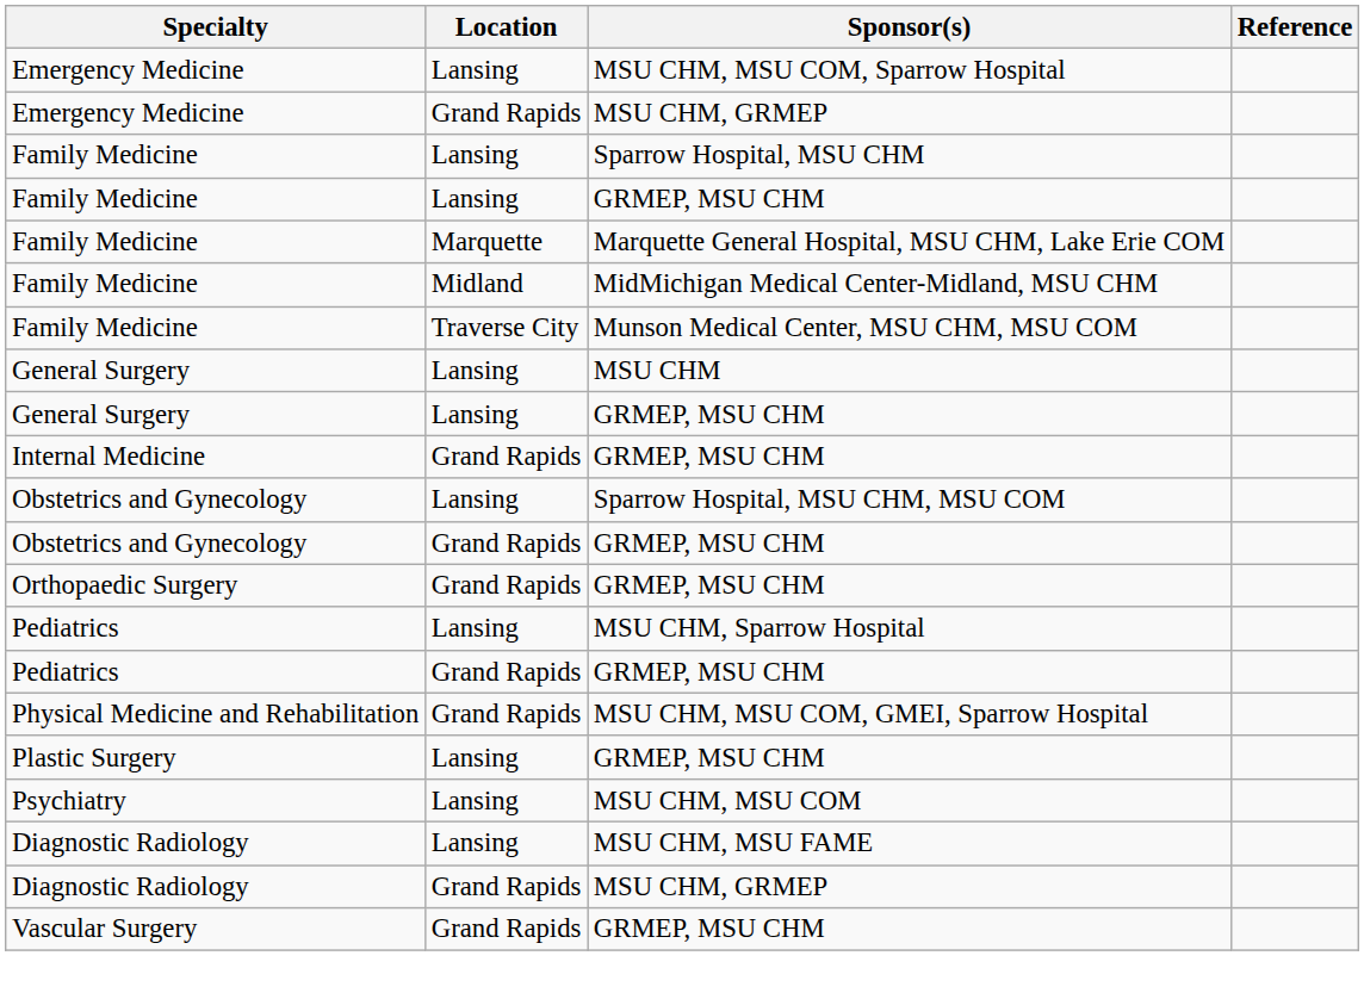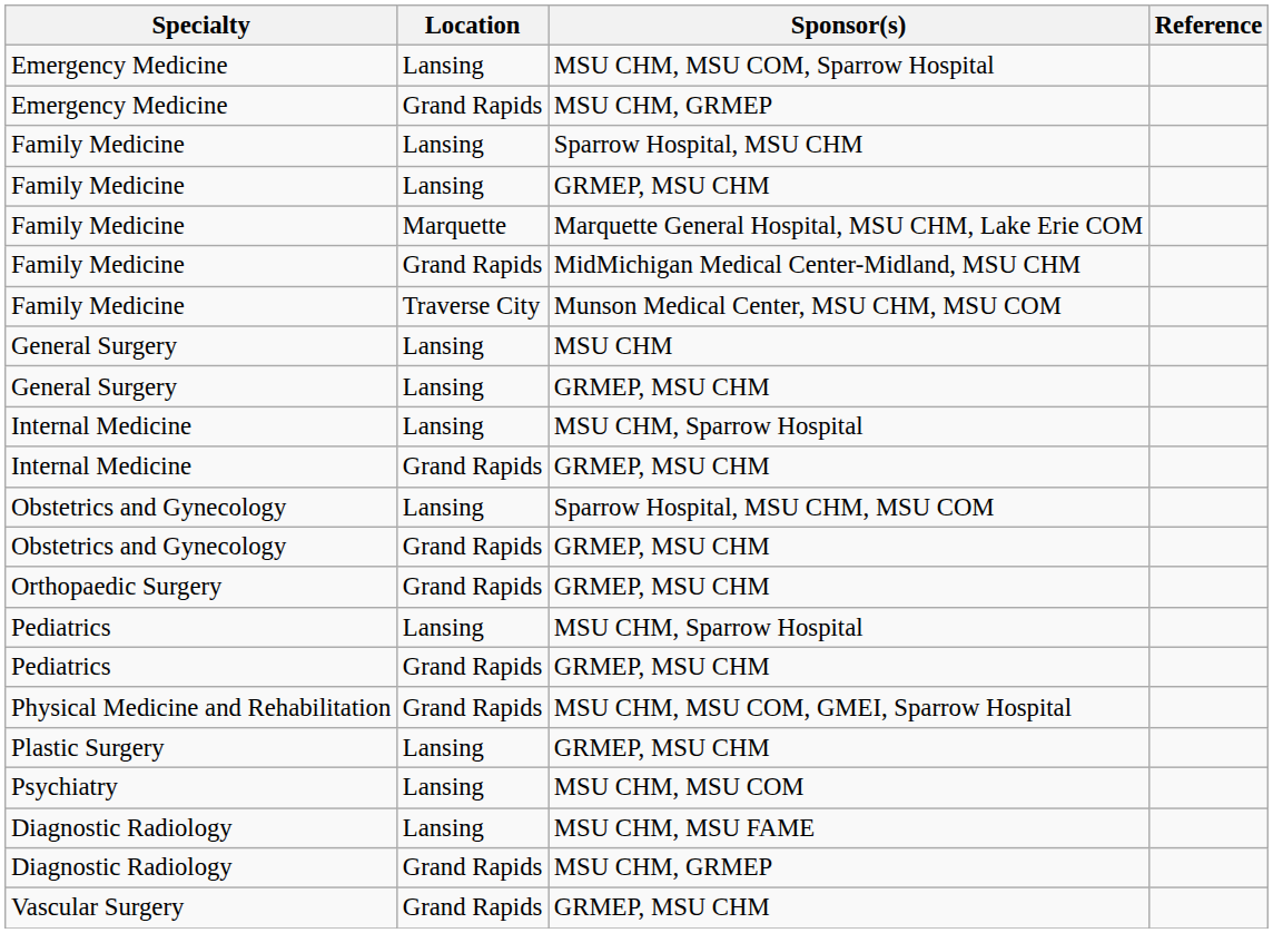 <table class="wikitable sortable">
 <tr>
 <th scope="col">Specialty</th>
 <th scope="col">Location</th>
 <th scope="col">Sponsor(s)</th>
 <th scope="col" class="unsortable">Reference</th>
 </tr>
 <tr>
 <td id="Emergency Medicine">Emergency Medicine</td>
 <td>Lansing</td>
 <td>MSU CHM, MSU COM, Sparrow Hospital</td>
 <td></td>
 </tr>
 <tr>
 <td>Emergency Medicine</td>
 <td>Grand Rapids</td>
 <td>MSU CHM, GRMEP</td>
 <td></td>
 </tr>
 <tr>
 <td id="Family Medicine">Family Medicine</td>
 <td>Lansing</td>
 <td>Sparrow Hospital, MSU CHM</td>
 <td></td>
 </tr>
 <tr>
 <td>Family Medicine</td>
 <td>Lansing</td>
 <td>GRMEP, MSU CHM</td>
 <td></td>
 </tr>
 <tr>
 <td>Family Medicine</td>
 <td>Marquette</td>
 <td>Marquette General Hospital, MSU CHM, Lake Erie COM</td>
 <td></td>
 </tr>
 <tr>
 <td>Family Medicine</td>
-<td>Midland</td>
+<td>Grand Rapids</td>
 <td>MidMichigan Medical Center-Midland, MSU CHM</td>
 <td></td>
 </tr>
 <tr>
 <td>Family Medicine</td>
 <td>Traverse City</td>
 <td>Munson Medical Center, MSU CHM, MSU COM</td>
 <td></td>
 </tr>
 <tr>
 <td id="General Surgery">General Surgery</td>
 <td>Lansing</td>
 <td>MSU CHM</td>
 <td></td>
 </tr>
 <tr>
 <td>General Surgery</td>
 <td>Lansing</td>
 <td>GRMEP, MSU CHM</td>
+<td></td>
+</tr>
+<tr>
+<td id="Internal Medicine">Internal Medicine</td>
+<td>Lansing</td>
+<td>MSU CHM, Sparrow Hospital</td>
 <td></td>
 </tr>
 <tr>
 <td>Internal Medicine</td>
 <td>Grand Rapids</td>
 <td>GRMEP, MSU CHM</td>
 <td></td>
 </tr>
 <tr>
 <td id="Obstetrics and Gynecology">Obstetrics and Gynecology</td>
 <td>Lansing</td>
 <td>Sparrow Hospital, MSU CHM, MSU COM</td>
 <td></td>
 </tr>
 <tr>
 <td>Obstetrics and Gynecology</td>
 <td>Grand Rapids</td>
 <td>GRMEP, MSU CHM</td>
 <td></td>
 </tr>
 <tr>
 <td id="Orthopaedic Surgery">Orthopaedic Surgery</td>
 <td>Grand Rapids</td>
 <td>GRMEP, MSU CHM</td>
 <td></td>
 </tr>
 <tr>
 <td id="Pediatrics">Pediatrics</td>
 <td>Lansing</td>
 <td>MSU CHM, Sparrow Hospital</td>
 <td></td>
 </tr>
 <tr>
 <td>Pediatrics</td>
 <td>Grand Rapids</td>
 <td>GRMEP, MSU CHM</td>
 <td></td>
 </tr>
 <tr>
 <td id="Physical Medicine and Rehabilitation">Physical Medicine and Rehabilitation</td>
 <td>Grand Rapids</td>
 <td>MSU CHM, MSU COM, GMEI, Sparrow Hospital</td>
 <td></td>
 </tr>
 <tr>
 <td id="Plastic Surgery">Plastic Surgery</td>
 <td>Lansing</td>
 <td>GRMEP, MSU CHM</td>
 <td></td>
 </tr>
 <tr>
 <td id="Psychiatry">Psychiatry</td>
 <td>Lansing</td>
 <td>MSU CHM, MSU COM</td>
 <td></td>
 </tr>
 <tr>
 <td id="Diagnostic Radiology">Diagnostic Radiology</td>
 <td>Lansing</td>
 <td>MSU CHM, MSU FAME</td>
 <td></td>
 </tr>
 <tr>
 <td>Diagnostic Radiology</td>
 <td>Grand Rapids</td>
 <td>MSU CHM, GRMEP</td>
 <td></td>
 </tr>
 <tr>
 <td id="Vascular Surgery">Vascular Surgery</td>
 <td>Grand Rapids</td>
 <td>GRMEP, MSU CHM</td>
 <td></td>
 </tr>
 </table>
